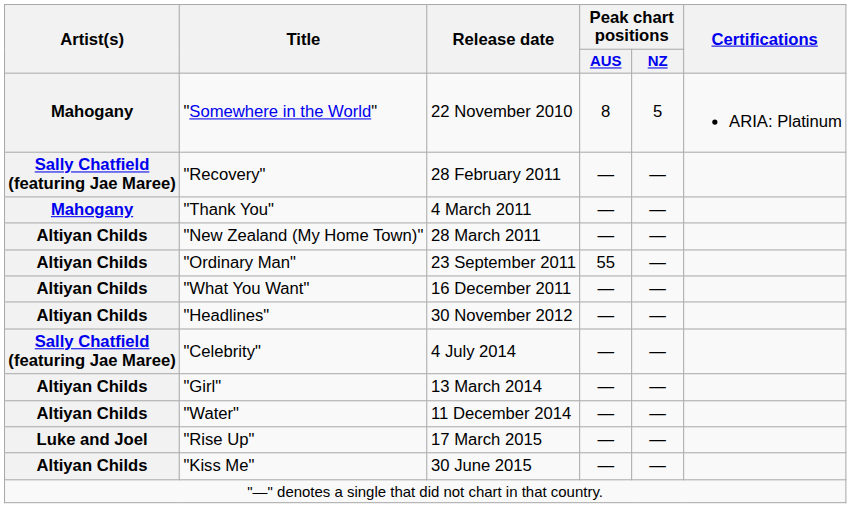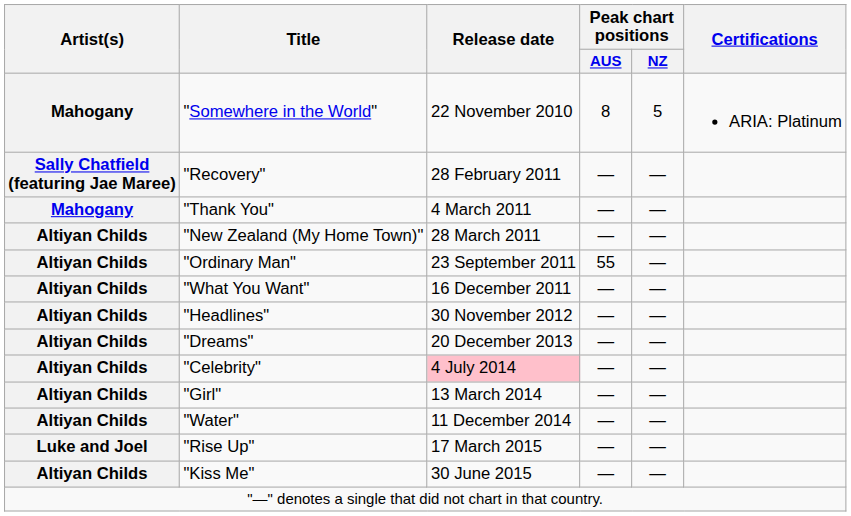 <table class="wikitable plainrowheaders" style="text-align:center;">
 <tr>
 <th scope="col" rowspan="2">Artist(s)</th>
 <th scope="col" rowspan="2">Title</th>
 <th scope="col" rowspan="2">Release date</th>
 <th scope="col" colspan="2">Peak chart positions</th>
 <th scope="col" rowspan="2"><a href='#'>Certifications</a></th>
 </tr>
 <tr>
 <th scope="col" style="width:3em;font-size:90%;"><a href='#'>AUS</a><br></th>
 <th scope="col" style="width:3em;font-size:90%;"><a href='#'>NZ</a><br></th>
 </tr>
 <tr>
 <th scope="row">Mahogany</th>
 <td style="text-align:left;">"<a href='#'>Somewhere in the World</a>"</td>
 <td style="text-align:left;">22 November 2010</td>
 <td>8</td>
 <td>5</td>
 <td><br><ul><li>ARIA: Platinum</li></ul></td>
 </tr>
 <tr>
 <th scope="row"><a href='#'>Sally Chatfield</a><br><span>(featuring Jae Maree)</span></th>
 <td style="text-align:left;">"Recovery"</td>
 <td style="text-align:left;">28 February 2011</td>
 <td>—</td>
 <td>—</td>
 <td></td>
 </tr>
 <tr>
 <th scope="row"><a href='#'>Mahogany</a></th>
 <td style="text-align:left;">"Thank You"</td>
 <td style="text-align:left;">4 March 2011</td>
 <td>—</td>
 <td>—</td>
 <td></td>
 </tr>
 <tr>
 <th scope="row">Altiyan Childs</th>
 <td style="text-align:left;">"New Zealand (My Home Town)"</td>
 <td style="text-align:left;">28 March 2011</td>
 <td>—</td>
 <td>—</td>
 <td></td>
 </tr>
 <tr>
 <th scope="row">Altiyan Childs</th>
 <td style="text-align:left;">"Ordinary Man"</td>
 <td style="text-align:left;">23 September 2011</td>
 <td>55</td>
 <td>—</td>
 <td></td>
 </tr>
 <tr>
 <th scope="row">Altiyan Childs</th>
 <td style="text-align:left;">"What You Want"</td>
 <td style="text-align:left;">16 December 2011</td>
 <td>—</td>
 <td>—</td>
 <td></td>
 </tr>
 <tr>
 <th scope="row">Altiyan Childs</th>
 <td style="text-align:left;">"Headlines"</td>
 <td style="text-align:left;">30 November 2012</td>
 <td>—</td>
 <td>—</td>
 <td></td>
 </tr>
 <tr>
-<th scope="row"><a href='#'>Sally Chatfield</a><br><span>(featuring Jae Maree)</span></th>
+<th scope="row">Altiyan Childs</th>
+<td style="text-align:left;">"Dreams"</td>
+<td style="text-align:left;">20 December 2013</td>
+<td>—</td>
+<td>—</td>
+<td></td>
+</tr>
+<tr>
+<th scope="row">Altiyan Childs</th>
 <td style="text-align:left;">"Celebrity"</td>
-<td style="text-align:left;">4 July 2014</td>
+<td style="background: pink; text-align:left;">4 July 2014</td>
 <td>—</td>
 <td>—</td>
 <td></td>
 </tr>
 <tr>
 <th scope="row">Altiyan Childs</th>
 <td style="text-align:left;">"Girl"</td>
 <td style="text-align:left;">13 March 2014</td>
 <td>—</td>
 <td>—</td>
 <td></td>
 </tr>
 <tr>
 <th scope="row">Altiyan Childs</th>
 <td style="text-align:left;">"Water"</td>
 <td style="text-align:left;">11 December 2014</td>
 <td>—</td>
 <td>—</td>
 <td></td>
 </tr>
 <tr>
 <th scope="row">Luke and Joel</th>
 <td style="text-align:left;">"Rise Up"</td>
 <td style="text-align:left;">17 March 2015</td>
 <td>—</td>
 <td>—</td>
 <td></td>
 </tr>
 <tr>
 <th scope="row">Altiyan Childs</th>
 <td style="text-align:left;">"Kiss Me"</td>
 <td style="text-align:left;">30 June 2015</td>
 <td>—</td>
 <td>—</td>
 <td></td>
 </tr>
 <tr>
 <td colspan="6" style="font-size:90%">"—" denotes a single that did not chart in that country.</td>
 </tr>
 </table>
